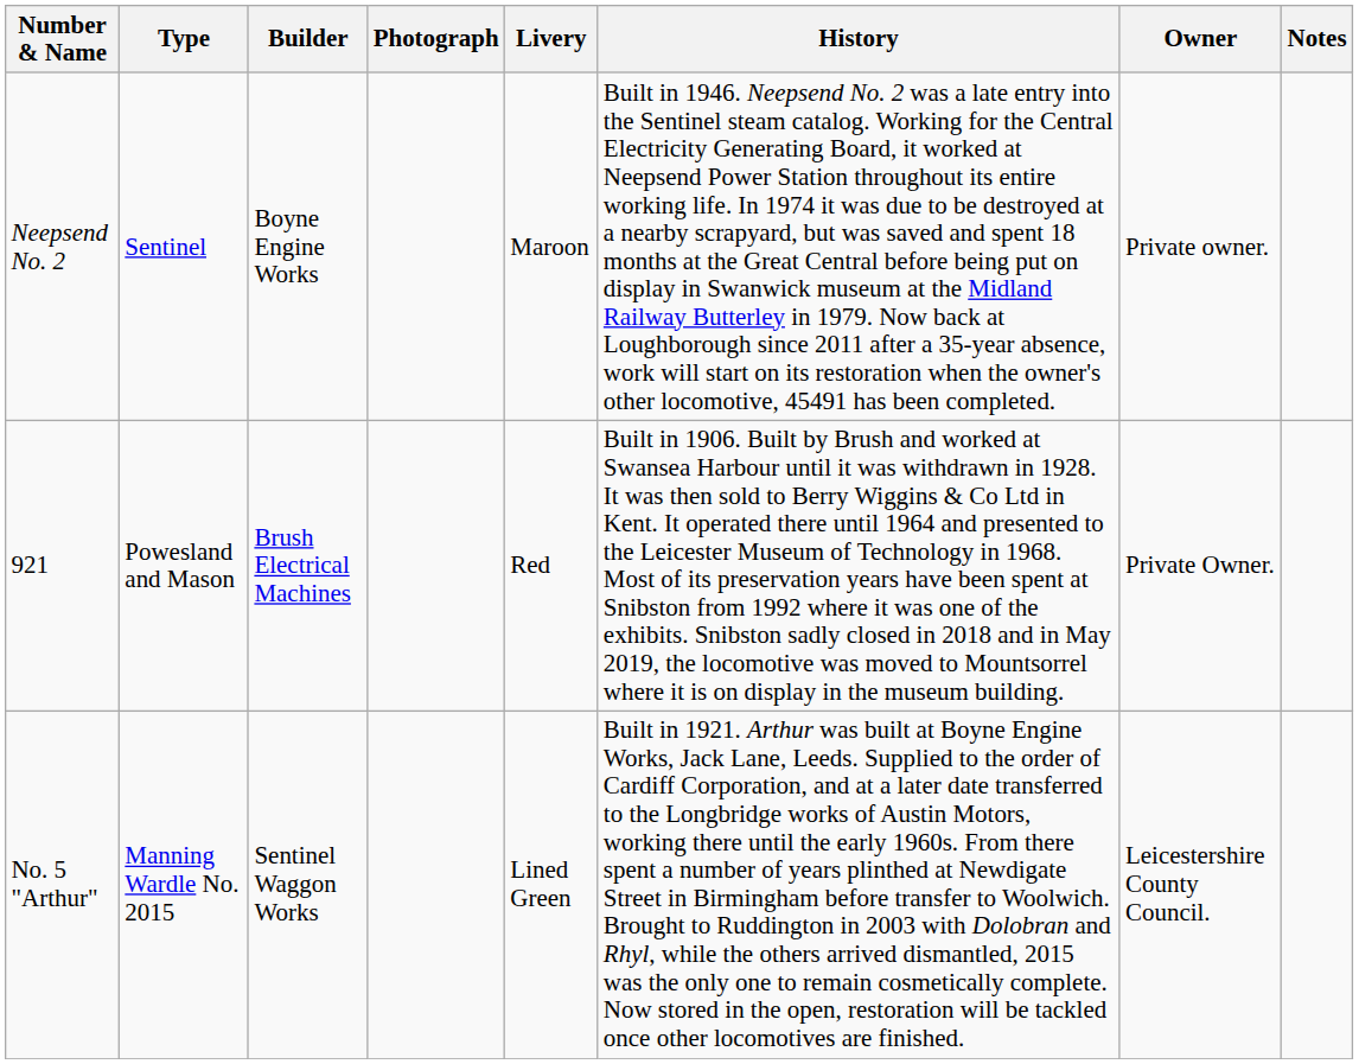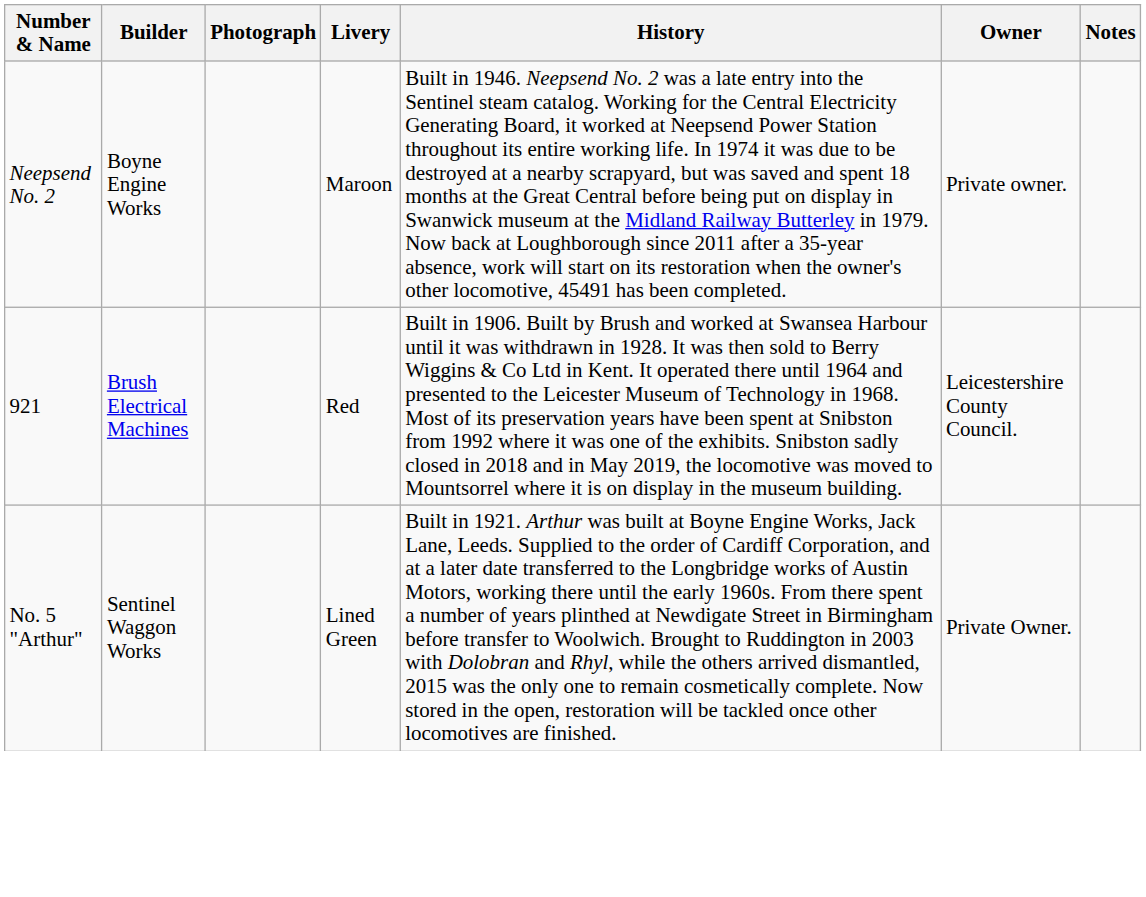 <table class="wikitable">
 <tr>
 <th>Number & Name</th>
-<th>Type</th>
 <th>Builder</th>
 <th>Photograph</th>
 <th>Livery</th>
 <th>History</th>
 <th>Owner</th>
 <th>Notes</th>
 </tr>
 <tr>
 <td><em>Neepsend No. 2</em></td>
-<td><a href='#'>Sentinel</a><br> </td>
 <td>Boyne Engine Works</td>
 <td></td>
 <td>Maroon</td>
 <td>Built in 1946. <em>Neepsend No. 2</em> was a late entry into the Sentinel steam catalog. Working for the Central Electricity Generating Board, it worked at Neepsend Power Station throughout its entire working life. In 1974 it was due to be destroyed at a nearby scrapyard, but was saved and spent 18 months at the Great Central before being put on display in Swanwick museum at the <a href='#'>Midland Railway Butterley</a> in 1979. Now back at Loughborough since 2011 after a 35-year absence, work will start on its restoration when the owner's other locomotive, 45491 has been completed.</td>
 <td>Private owner.</td>
 <td></td>
 </tr>
 <tr>
 <td>921</td>
-<td>Powesland and Mason </td>
 <td><a href='#'>Brush Electrical Machines</a></td>
 <td></td>
 <td>Red</td>
 <td>Built in 1906. Built by Brush and worked at Swansea Harbour until it was withdrawn in 1928. It was then sold to Berry Wiggins & Co Ltd in Kent. It operated there until 1964 and presented to the Leicester Museum of Technology in 1968. Most of its preservation years have been spent at Snibston from 1992 where it was one of the exhibits. Snibston sadly closed in 2018 and in May 2019, the locomotive was moved to Mountsorrel where it is on display in the museum building.</td>
-<td>Private Owner.</td>
+<td>Leicestershire County Council.</td>
 <td></td>
 </tr>
 <tr>
 <td>No. 5 "Arthur"</td>
-<td><a href='#'>Manning Wardle</a>  No. 2015</td>
 <td>Sentinel Waggon Works</td>
 <td></td>
 <td>Lined Green</td>
 <td>Built in 1921. <em>Arthur</em> was built at Boyne Engine Works, Jack Lane, Leeds. Supplied to the order of Cardiff Corporation, and at a later date transferred to the Longbridge works of Austin Motors, working there until the early 1960s. From there spent a number of years plinthed at Newdigate Street in Birmingham before transfer to Woolwich. Brought to Ruddington in 2003 with <em>Dolobran</em> and <em>Rhyl</em>, while the others arrived dismantled, 2015 was the only one to remain cosmetically complete. Now stored in the open, restoration will be tackled once other locomotives are finished.</td>
-<td>Leicestershire County Council.</td>
+<td>Private Owner.</td>
 <td></td>
 </tr>
 </table>
